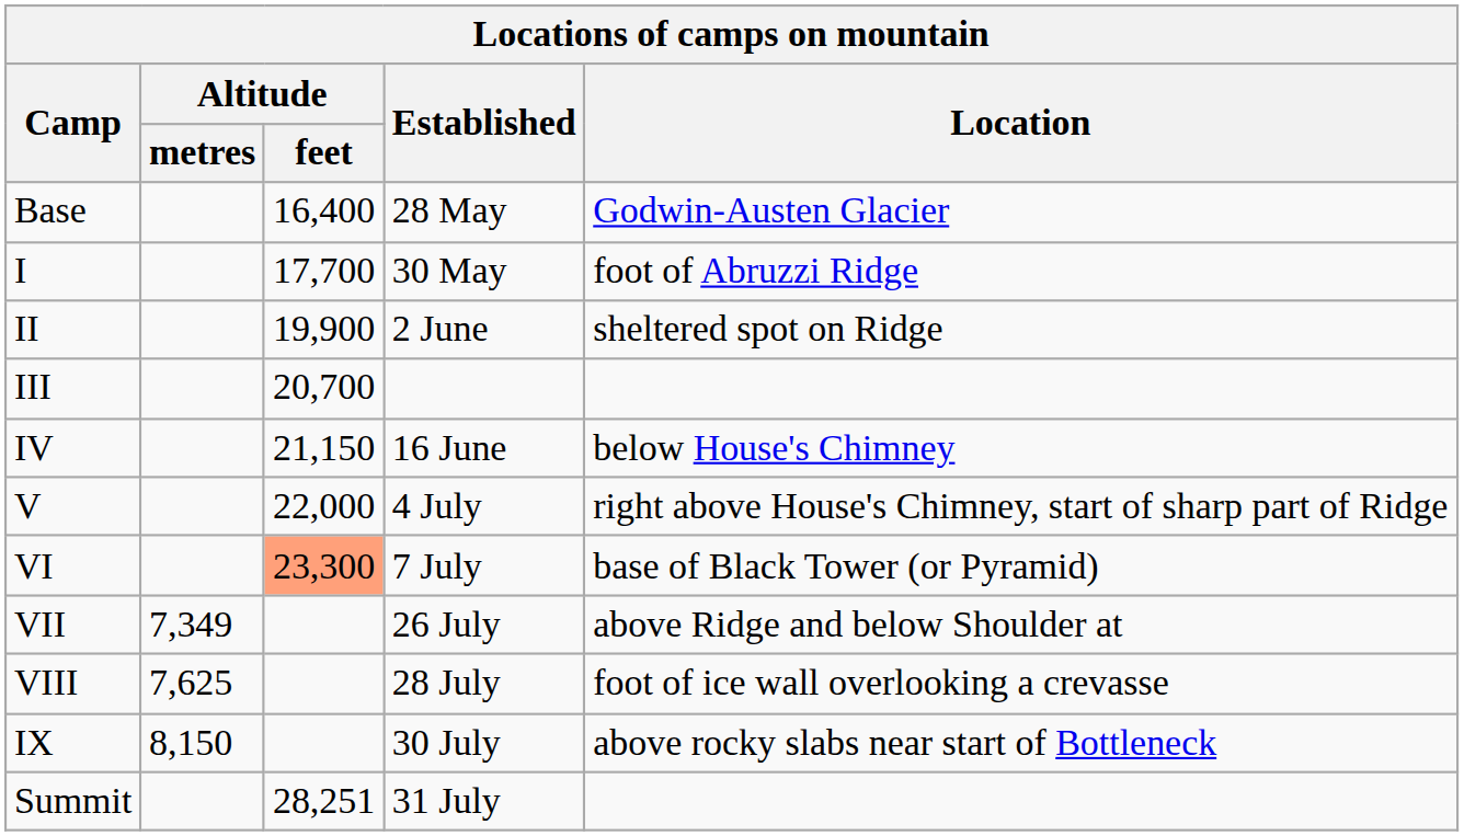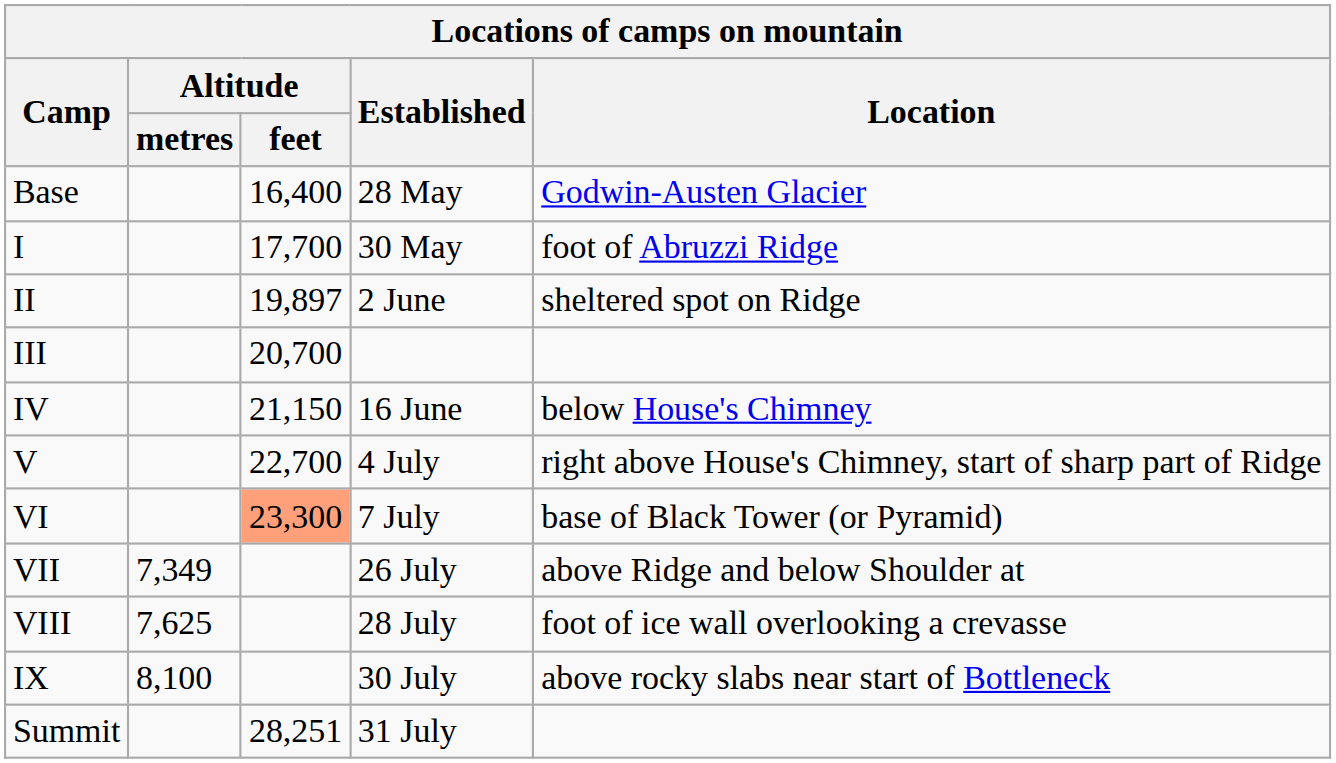 <table class="wikitable">
 <tr>
 <th colspan="5">Locations of camps on mountain</th>
 </tr>
 <tr>
 <th rowspan="2">Camp</th>
 <th colspan="2">Altitude<br></th>
 <th rowspan="2">Established</th>
 <th rowspan="2">Location</th>
 </tr>
 <tr>
 <th>metres</th>
 <th>feet</th>
 </tr>
 <tr>
 <td>Base</td>
 <td></td>
 <td>16,400</td>
 <td>28 May</td>
 <td><a href='#'>Godwin-Austen Glacier</a></td>
 </tr>
 <tr>
 <td>I</td>
 <td></td>
 <td>17,700</td>
 <td>30 May</td>
 <td>foot of <a href='#'>Abruzzi Ridge</a></td>
 </tr>
 <tr>
 <td>II</td>
 <td></td>
-<td>19,900</td>
+<td>19,897</td>
 <td>2 June</td>
 <td>sheltered spot on Ridge</td>
 </tr>
 <tr>
 <td>III</td>
 <td></td>
 <td>20,700</td>
 <td></td>
 <td></td>
 </tr>
 <tr>
 <td>IV</td>
 <td></td>
 <td>21,150</td>
 <td>16 June</td>
 <td>below <a href='#'>House's Chimney</a></td>
 </tr>
 <tr>
 <td>V</td>
 <td></td>
-<td>22,000</td>
+<td>22,700</td>
 <td>4 July</td>
 <td>right above House's Chimney, start of sharp part of Ridge</td>
 </tr>
 <tr>
 <td>VI</td>
 <td></td>
 <td style="background: lightsalmon;">23,300</td>
 <td>7 July</td>
 <td>base of Black Tower (or Pyramid)</td>
 </tr>
 <tr>
 <td>VII</td>
 <td>7,349</td>
 <td></td>
 <td>26 July</td>
 <td>above Ridge and below Shoulder at </td>
 </tr>
 <tr>
 <td>VIII</td>
 <td>7,625<br></td>
 <td></td>
 <td>28 July</td>
 <td>foot of ice wall overlooking a crevasse</td>
 </tr>
 <tr>
 <td>IX</td>
-<td>8,150<br></td>
+<td>8,100<br></td>
 <td></td>
 <td>30 July</td>
 <td>above rocky slabs near start of <a href='#'>Bottleneck</a></td>
 </tr>
 <tr>
 <td>Summit</td>
 <td></td>
 <td>28,251</td>
 <td>31 July</td>
 <td></td>
 </tr>
 </table>
